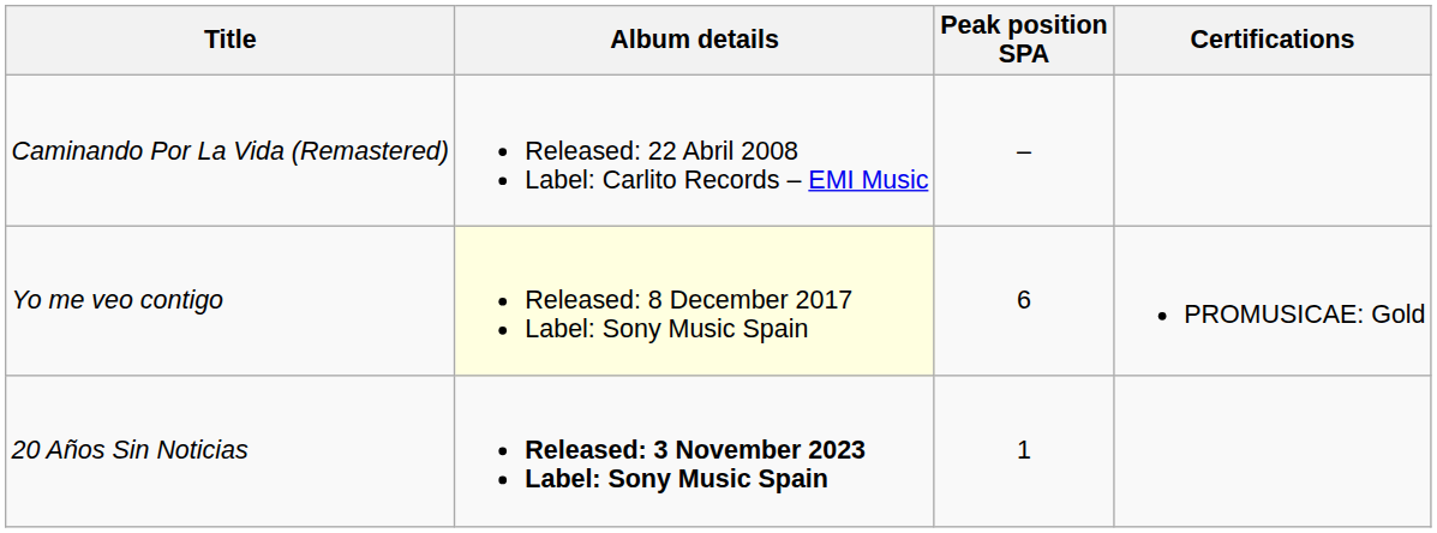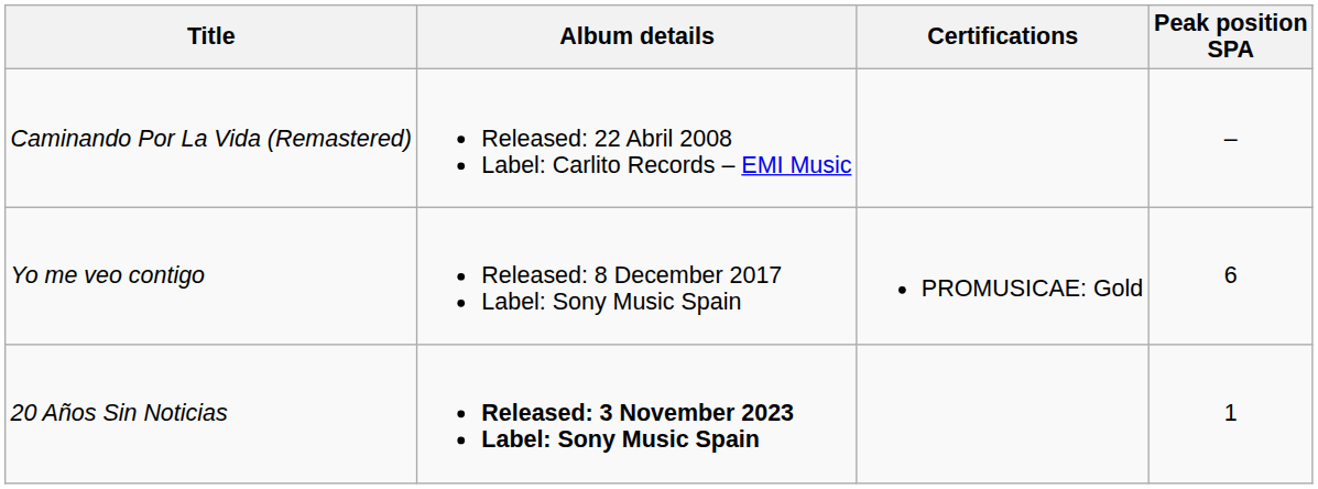 <table class="wikitable">
 <tr>
 <th>Title</th>
 <th>Album details</th>
+<th>Certifications</th>
 <th>Peak position<br>SPA<br></th>
-<th>Certifications</th>
 </tr>
 <tr>
 <td><em>Caminando Por La Vida (Remastered)</em></td>
 <td><br><ul><li>Released: 22 Abril 2008</li><li>Label: Carlito Records – <a href='#'>EMI Music</a></li></ul></td>
+<td></td>
 <td align="center">–</td>
-<td></td>
 </tr>
 <tr>
 <td><em>Yo me veo contigo</em></td>
-<td style="background: lightyellow;"><br><ul><li>Released: 8 December 2017</li><li>Label: Sony Music Spain</li></ul></td>
+<td><br><ul><li>Released: 8 December 2017</li><li>Label: Sony Music Spain</li></ul></td>
+<td><br><ul><li>PROMUSICAE: Gold</li></ul></td>
 <td align="center">6<br></td>
-<td><br><ul><li>PROMUSICAE: Gold</li></ul></td>
 </tr>
 <tr>
 <td><em>20 Años Sin Noticias</em></td>
 <td><strong><br><ul><li>Released: 3 November 2023</li><li>Label: Sony Music Spain</li></ul></strong></td>
+<td></td>
 <td align="center">1</td>
-<td></td>
 </tr>
 </table>
